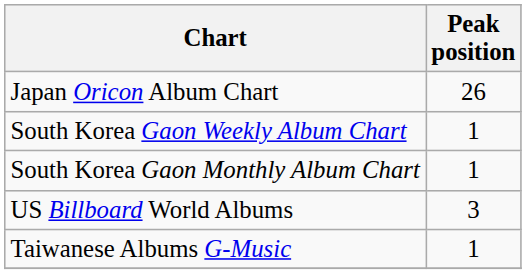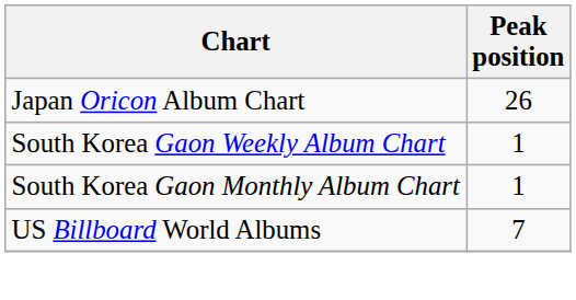 <table class="wikitable">
 <tr>
 <th>Chart</th>
 <th>Peak<br>position</th>
 </tr>
 <tr>
 <td>Japan <em><a href='#'>Oricon</a></em> Album Chart</td>
 <td align="center">26</td>
 </tr>
 <tr>
 <td>South Korea <em><a href='#'>Gaon Weekly Album Chart</a></em></td>
 <td style="text-align:center;">1</td>
 </tr>
 <tr>
 <td>South Korea <em>Gaon Monthly Album Chart</em></td>
 <td style="text-align:center;">1</td>
 </tr>
 <tr>
 <td>US <em><a href='#'>Billboard</a></em> World Albums</td>
-<td align="center">3</td>
-</tr>
-<tr>
-<td>Taiwanese Albums <em><a href='#'>G-Music</a></em></td>
-<td style="text-align:center;">1</td>
+<td align="center">7</td>
 </tr>
 <tr>
 </tr>
 </table>
